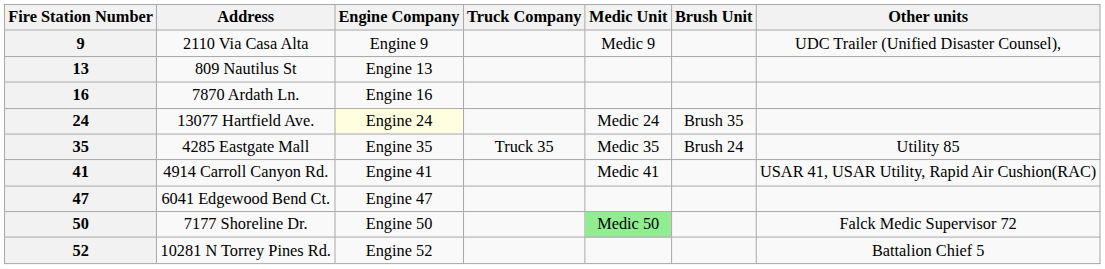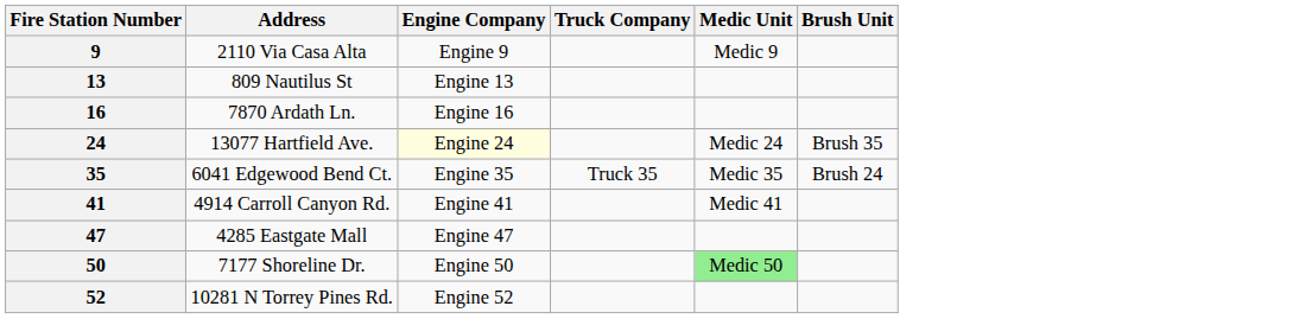 <table class="wikitable" style="text-align:center;">
 <tr>
 <th>Fire Station Number</th>
 <th>Address</th>
 <th>Engine Company</th>
 <th>Truck Company</th>
 <th>Medic Unit</th>
 <th>Brush Unit</th>
-<th>Other units</th>
 </tr>
 <tr>
 <th>9</th>
 <td>2110 Via Casa Alta</td>
 <td>Engine 9</td>
 <td></td>
 <td>Medic 9</td>
 <td></td>
-<td>UDC Trailer (Unified Disaster Counsel),</td>
 </tr>
 <tr>
 <th>13</th>
 <td>809 Nautilus St</td>
 <td>Engine 13</td>
-<td></td>
 <td></td>
 <td></td>
 <td></td>
 </tr>
 <tr>
 <th>16</th>
 <td>7870 Ardath Ln.</td>
 <td>Engine 16</td>
 <td></td>
 <td></td>
 <td></td>
-<td></td>
 </tr>
 <tr>
 <th>24</th>
 <td>13077 Hartfield Ave.</td>
 <td style="background: lightyellow;">Engine 24</td>
 <td></td>
 <td>Medic 24</td>
 <td>Brush 35</td>
-<td></td>
 </tr>
 <tr>
 <th>35</th>
-<td>4285 Eastgate Mall</td>
+<td>6041 Edgewood Bend Ct.</td>
 <td>Engine 35</td>
 <td>Truck 35</td>
 <td>Medic 35</td>
 <td>Brush 24</td>
-<td>Utility 85</td>
 </tr>
 <tr>
 <th>41</th>
 <td>4914 Carroll Canyon Rd.</td>
 <td>Engine 41</td>
 <td></td>
 <td>Medic 41</td>
 <td></td>
-<td>USAR 41, USAR Utility, Rapid Air Cushion(RAC)</td>
 </tr>
 <tr>
 <th>47</th>
-<td>6041 Edgewood Bend Ct.</td>
+<td>4285 Eastgate Mall</td>
 <td>Engine 47</td>
-<td></td>
 <td></td>
 <td></td>
 <td></td>
 </tr>
 <tr>
 <th>50</th>
 <td>7177 Shoreline Dr.</td>
 <td>Engine 50</td>
 <td></td>
 <td style="background: lightgreen;">Medic 50</td>
 <td></td>
-<td>Falck Medic Supervisor 72</td>
 </tr>
 <tr>
 <th>52</th>
 <td>10281 N Torrey Pines Rd.</td>
 <td>Engine 52</td>
 <td></td>
 <td></td>
 <td></td>
-<td>Battalion Chief 5</td>
 </tr>
 </table>
